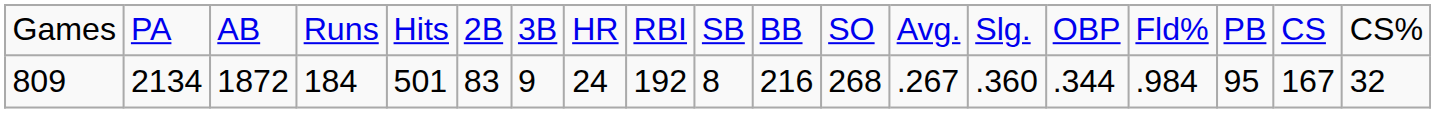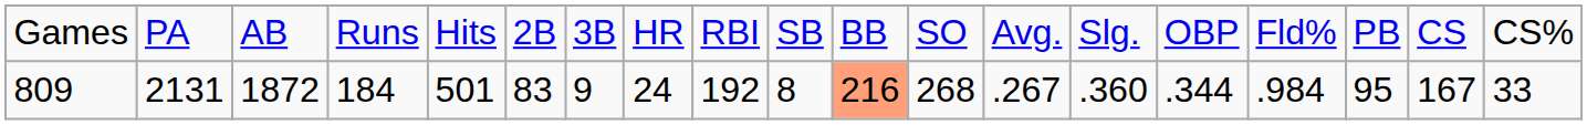 <table class="wikitable">
 <tr>
 <td>Games</td>
 <td><a href='#'>PA</a></td>
 <td><a href='#'>AB</a></td>
 <td><a href='#'>Runs</a></td>
 <td><a href='#'>Hits</a></td>
 <td><a href='#'>2B</a></td>
 <td><a href='#'>3B</a></td>
 <td><a href='#'>HR</a></td>
 <td><a href='#'>RBI</a></td>
 <td><a href='#'>SB</a></td>
 <td><a href='#'>BB</a></td>
 <td><a href='#'>SO</a></td>
 <td><a href='#'>Avg.</a></td>
 <td><a href='#'>Slg.</a></td>
 <td><a href='#'>OBP</a></td>
 <td><a href='#'>Fld%</a></td>
 <td><a href='#'>PB</a></td>
 <td><a href='#'>CS</a></td>
 <td>CS%</td>
 </tr>
 <tr>
 <td>809</td>
-<td>2134</td>
+<td>2131</td>
 <td>1872</td>
 <td>184</td>
 <td>501</td>
 <td>83</td>
 <td>9</td>
 <td>24</td>
 <td>192</td>
 <td>8</td>
-<td>216</td>
+<td style="background: lightsalmon;">216</td>
 <td>268</td>
 <td>.267</td>
 <td>.360</td>
 <td>.344</td>
 <td>.984</td>
 <td>95</td>
 <td>167</td>
-<td>32</td>
+<td>33</td>
 </tr>
 </table>
